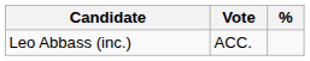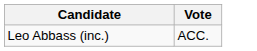 <table class="wikitable">
 <tr>
 <th bgcolor="#DDDDFF" width="200px">Candidate</th>
 <th bgcolor="#DDDDFF" width="50px">Vote</th>
-<th bgcolor="#DDDDFF" width="30px">%</th>
 </tr>
 <tr>
 <td>Leo Abbass (inc.)</td>
 <td>ACC.</td>
-<td></td>
 </tr>
 </table>
